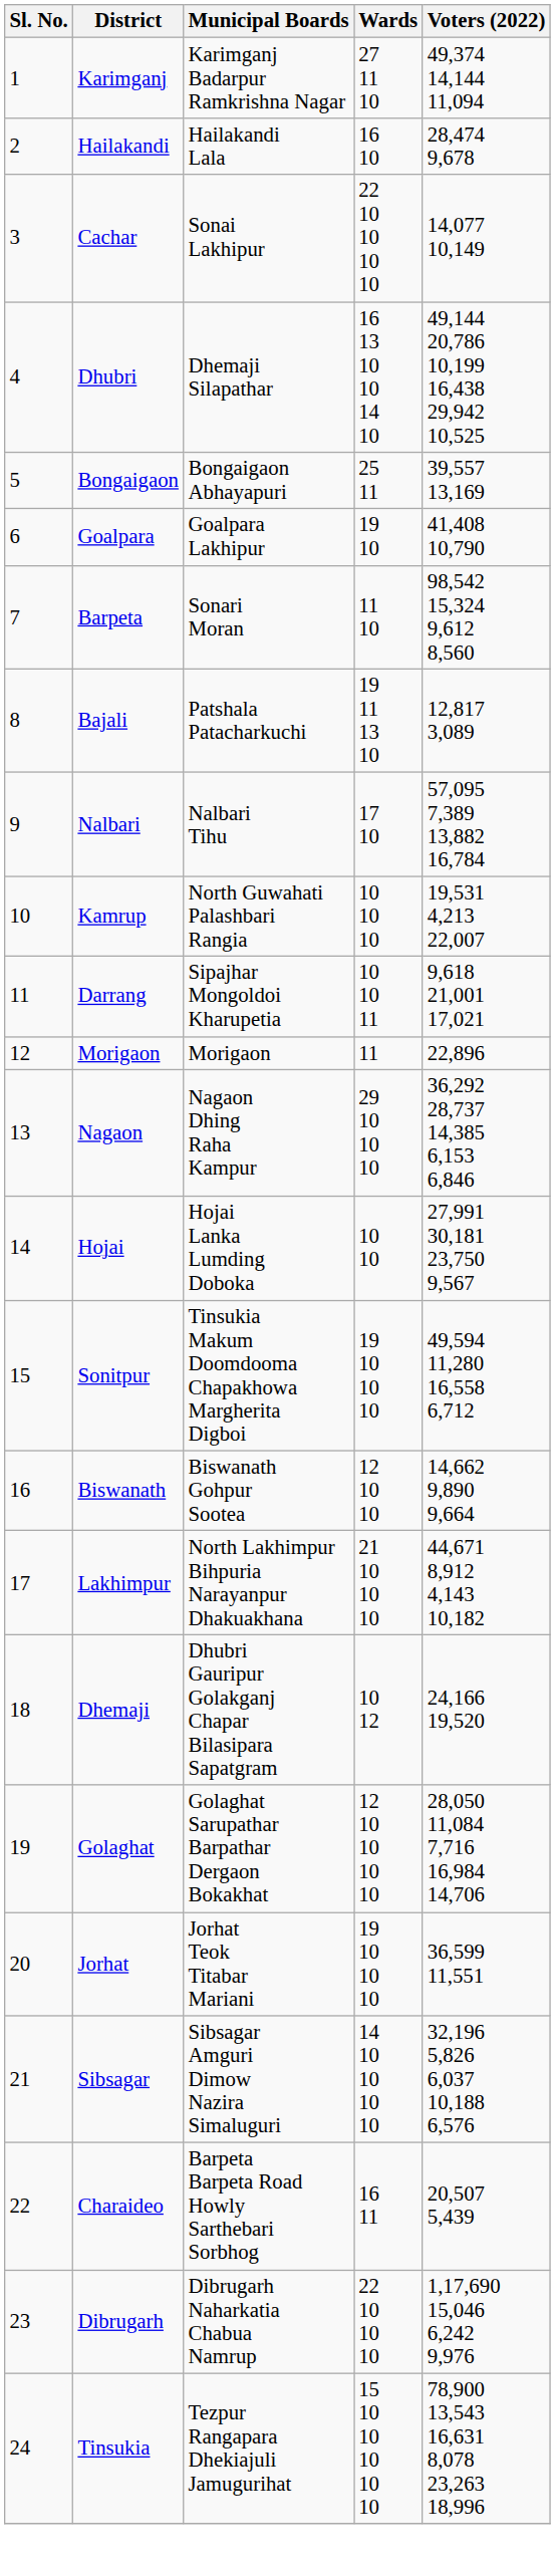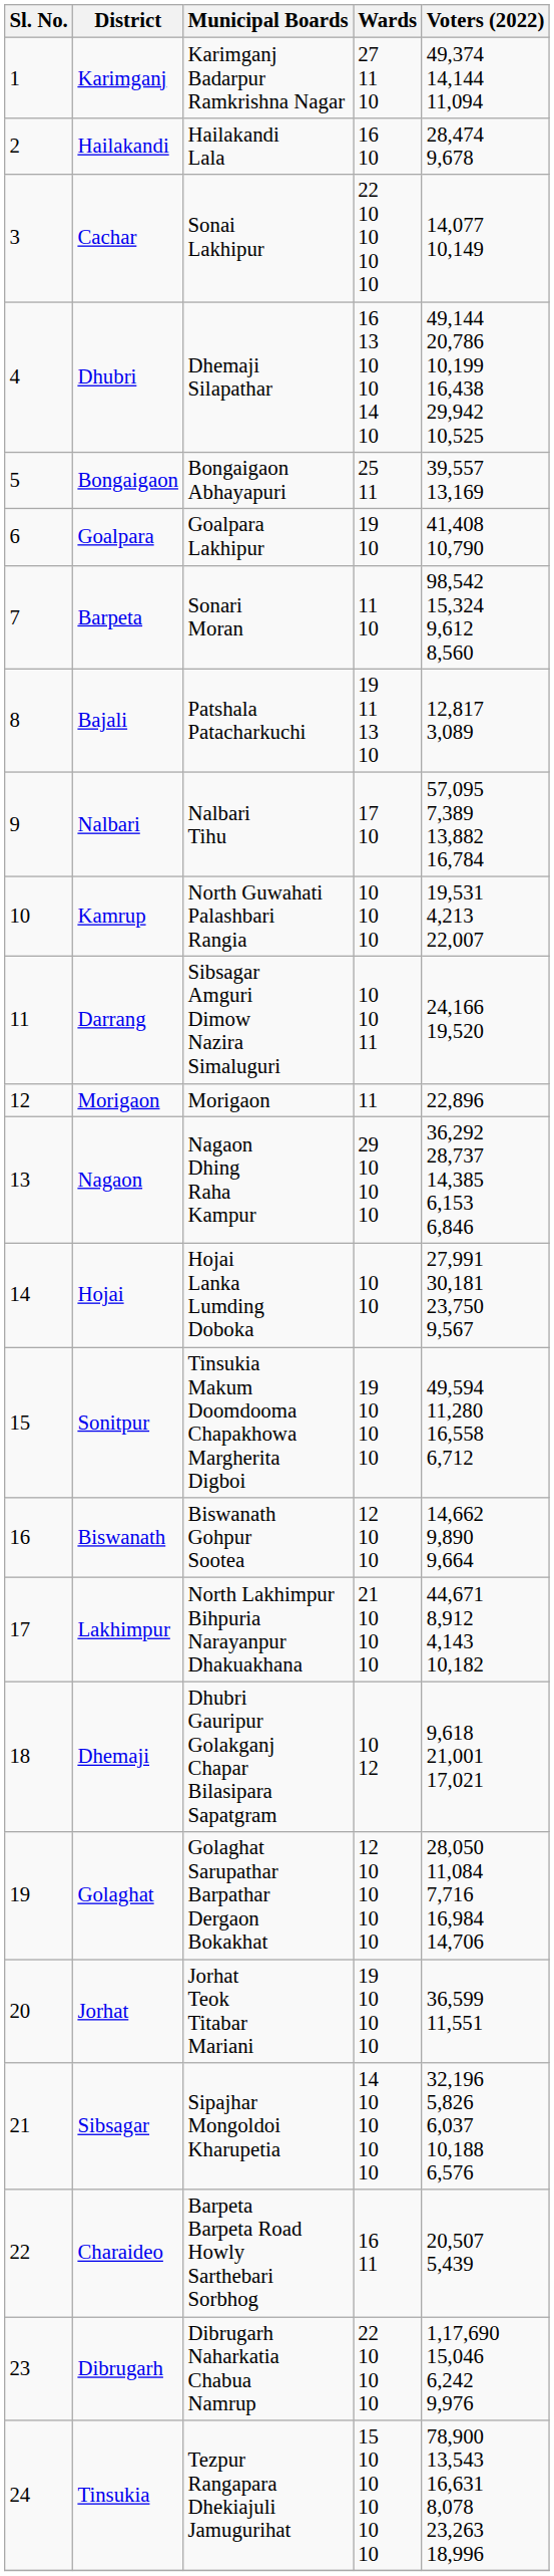 <table class="wikitable">
 <tr>
 <th>Sl. No.</th>
 <th>District</th>
 <th>Municipal Boards</th>
 <th>Wards</th>
 <th>Voters (2022)</th>
 </tr>
 <tr>
 <td>1</td>
 <td><a href='#'>Karimganj</a></td>
 <td>Karimganj<br>Badarpur<br>Ramkrishna Nagar</td>
 <td>27<br>11<br>10</td>
 <td>49,374<br>14,144<br>11,094</td>
 </tr>
 <tr>
 <td>2</td>
 <td><a href='#'>Hailakandi</a></td>
 <td>Hailakandi<br>Lala</td>
 <td>16<br>10</td>
 <td>28,474<br>9,678</td>
 </tr>
 <tr>
 <td>3</td>
 <td><a href='#'>Cachar</a></td>
 <td>Sonai<br>Lakhipur</td>
 <td>22<br>10<br>10<br>10<br>10</td>
 <td>14,077<br>10,149</td>
 </tr>
 <tr>
 <td>4</td>
 <td><a href='#'>Dhubri</a></td>
 <td>Dhemaji<br>Silapathar</td>
 <td>16<br>13<br>10<br>10<br>14<br>10</td>
 <td>49,144<br>20,786<br>10,199<br>16,438<br>29,942<br>10,525</td>
 </tr>
 <tr>
 <td>5</td>
 <td><a href='#'>Bongaigaon</a></td>
 <td>Bongaigaon<br>Abhayapuri</td>
 <td>25<br>11</td>
 <td>39,557<br>13,169</td>
 </tr>
 <tr>
 <td>6</td>
 <td><a href='#'>Goalpara</a></td>
 <td>Goalpara<br>Lakhipur</td>
 <td>19<br>10</td>
 <td>41,408<br>10,790</td>
 </tr>
 <tr>
 <td>7</td>
 <td><a href='#'>Barpeta</a></td>
 <td>Sonari<br>Moran</td>
 <td>11<br>10</td>
 <td>98,542<br>15,324<br>9,612<br>8,560</td>
 </tr>
 <tr>
 <td>8</td>
 <td><a href='#'>Bajali</a></td>
 <td>Patshala<br>Patacharkuchi</td>
 <td>19<br>11<br>13<br>10</td>
 <td>12,817<br>3,089</td>
 </tr>
 <tr>
 <td>9</td>
 <td><a href='#'>Nalbari</a></td>
 <td>Nalbari<br>Tihu</td>
 <td>17<br>10</td>
 <td>57,095<br>7,389<br>13,882<br>16,784</td>
 </tr>
 <tr>
 <td>10</td>
 <td><a href='#'>Kamrup</a></td>
 <td>North Guwahati<br>Palashbari<br>Rangia</td>
 <td>10<br>10<br>10</td>
 <td>19,531<br>4,213<br>22,007</td>
 </tr>
 <tr>
 <td>11</td>
 <td><a href='#'>Darrang</a></td>
-<td>Sipajhar<br>Mongoldoi<br>Kharupetia</td>
+<td>Sibsagar<br>Amguri<br>Dimow<br>Nazira<br>Simaluguri</td>
 <td>10<br>10<br>11</td>
-<td>9,618<br>21,001<br>17,021</td>
+<td>24,166<br>19,520</td>
 </tr>
 <tr>
 <td>12</td>
 <td><a href='#'>Morigaon</a></td>
 <td>Morigaon</td>
 <td>11</td>
 <td>22,896</td>
 </tr>
 <tr>
 <td>13</td>
 <td><a href='#'>Nagaon</a></td>
 <td>Nagaon<br>Dhing<br>Raha<br>Kampur</td>
 <td>29<br>10<br>10<br>10</td>
 <td>36,292<br>28,737<br>14,385<br>6,153<br>6,846</td>
 </tr>
 <tr>
 <td>14</td>
 <td><a href='#'>Hojai</a></td>
 <td>Hojai<br>Lanka<br>Lumding<br>Doboka</td>
 <td>10<br>10</td>
 <td>27,991<br>30,181<br>23,750<br>9,567</td>
 </tr>
 <tr>
 <td>15</td>
 <td><a href='#'>Sonitpur</a></td>
 <td>Tinsukia<br>Makum<br>Doomdooma<br>Chapakhowa<br>Margherita<br>Digboi</td>
 <td>19<br>10<br>10<br>10</td>
 <td>49,594<br>11,280<br>16,558<br>6,712</td>
 </tr>
 <tr>
 <td>16</td>
 <td><a href='#'>Biswanath</a></td>
 <td>Biswanath<br>Gohpur<br>Sootea</td>
 <td>12<br>10<br>10</td>
 <td>14,662<br>9,890<br>9,664</td>
 </tr>
 <tr>
 <td>17</td>
 <td><a href='#'>Lakhimpur</a></td>
 <td>North Lakhimpur<br>Bihpuria<br>Narayanpur<br>Dhakuakhana</td>
 <td>21<br>10<br>10<br>10</td>
 <td>44,671<br>8,912<br>4,143<br>10,182</td>
 </tr>
 <tr>
 <td>18</td>
 <td><a href='#'>Dhemaji</a></td>
 <td>Dhubri<br>Gauripur<br>Golakganj<br>Chapar<br>Bilasipara<br>Sapatgram</td>
 <td>10<br>12</td>
-<td>24,166<br>19,520</td>
+<td>9,618<br>21,001<br>17,021</td>
 </tr>
 <tr>
 <td>19</td>
 <td><a href='#'>Golaghat</a></td>
 <td>Golaghat<br>Sarupathar<br>Barpathar<br>Dergaon<br>Bokakhat</td>
 <td>12<br>10<br>10<br>10<br>10</td>
 <td>28,050<br>11,084<br>7,716<br>16,984<br>14,706</td>
 </tr>
 <tr>
 <td>20</td>
 <td><a href='#'>Jorhat</a></td>
 <td>Jorhat<br>Teok<br>Titabar<br>Mariani</td>
 <td>19<br>10<br>10<br>10</td>
 <td>36,599<br>11,551</td>
 </tr>
 <tr>
 <td>21</td>
 <td><a href='#'>Sibsagar</a></td>
-<td>Sibsagar<br>Amguri<br>Dimow<br>Nazira<br>Simaluguri</td>
+<td>Sipajhar<br>Mongoldoi<br>Kharupetia</td>
 <td>14<br>10<br>10<br>10<br>10</td>
 <td>32,196<br>5,826<br>6,037<br>10,188<br>6,576</td>
 </tr>
 <tr>
 <td>22</td>
 <td><a href='#'>Charaideo</a></td>
 <td>Barpeta<br>Barpeta Road<br>Howly<br>Sarthebari<br>Sorbhog</td>
 <td>16<br>11</td>
 <td>20,507<br>5,439</td>
 </tr>
 <tr>
 <td>23</td>
 <td><a href='#'>Dibrugarh</a></td>
 <td>Dibrugarh<br>Naharkatia<br>Chabua<br>Namrup</td>
 <td>22<br>10<br>10<br>10</td>
 <td>1,17,690<br>15,046<br>6,242<br>9,976</td>
 </tr>
 <tr>
 <td>24</td>
 <td><a href='#'>Tinsukia</a></td>
 <td>Tezpur<br>Rangapara<br>Dhekiajuli<br>Jamugurihat</td>
 <td>15<br>10<br>10<br>10<br>10<br>10</td>
 <td>78,900<br>13,543<br>16,631<br>8,078<br>23,263<br>18,996</td>
 </tr>
 <tr>
 </tr>
 </table>
